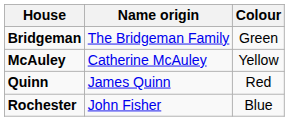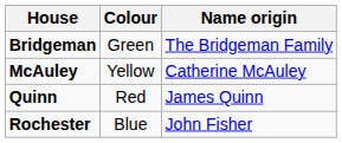 <table class="wikitable">
 <tr>
 <th>House</th>
+<th>Colour</th>
 <th>Name origin</th>
-<th>Colour</th>
 </tr>
 <tr>
 <td><strong>Bridgeman</strong></td>
+<td align="center">Green<br></td>
 <td><a href='#'>The Bridgeman Family</a></td>
-<td align="center">Green<br></td>
 </tr>
 <tr>
 <td><strong>McAuley</strong></td>
+<td align="center">Yellow<br></td>
 <td><a href='#'>Catherine McAuley</a></td>
-<td align="center">Yellow<br></td>
 </tr>
 <tr>
 <td><strong>Quinn</strong></td>
+<td align="center">Red<br></td>
 <td><a href='#'>James Quinn</a></td>
-<td align="center">Red<br></td>
 </tr>
 <tr>
 <td><strong>Rochester</strong></td>
+<td align="center">Blue<br></td>
 <td><a href='#'>John Fisher</a></td>
-<td align="center">Blue<br></td>
 </tr>
 </table>
